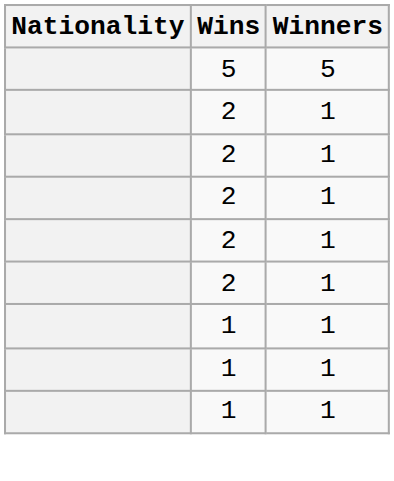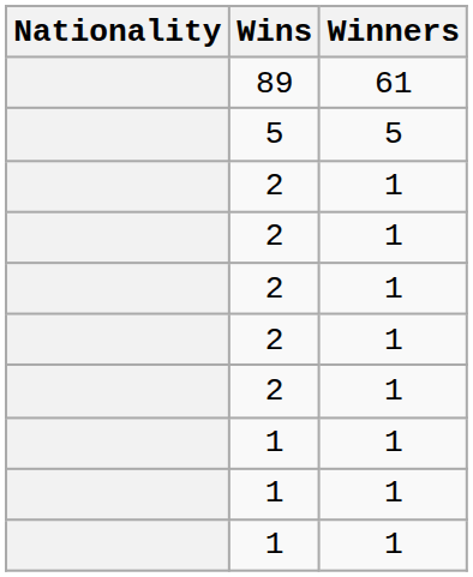 <table class="sortable plainrowheaders wikitable" style="text-align:center;">
 <tr>
 <th scope="col">Nationality</th>
 <th scope="col">Wins</th>
 <th scope="col">Winners</th>
+</tr>
+<tr>
+<th scope="row" align=left></th>
+<td>89</td>
+<td>61</td>
 </tr>
 <tr>
 <th scope="row" align=left></th>
 <td>5</td>
 <td>5</td>
 </tr>
 <tr>
 <th scope="row" align=left></th>
 <td>2</td>
 <td>1</td>
 </tr>
 <tr>
 <th scope="row" align=left></th>
 <td>2</td>
 <td>1</td>
 </tr>
 <tr>
 <th scope="row" align=left></th>
 <td>2</td>
 <td>1</td>
 </tr>
 <tr>
 <th scope="row" align=left></th>
 <td>2</td>
 <td>1</td>
 </tr>
 <tr>
 <th scope="row" align=left></th>
 <td>2</td>
 <td>1</td>
 </tr>
 <tr>
 <th scope="row" align=left></th>
 <td>1</td>
 <td>1</td>
 </tr>
 <tr>
 <th scope="row" align=left></th>
 <td>1</td>
 <td>1</td>
 </tr>
 <tr>
 <th scope="row" align=left></th>
 <td>1</td>
 <td>1</td>
 </tr>
 </table>
